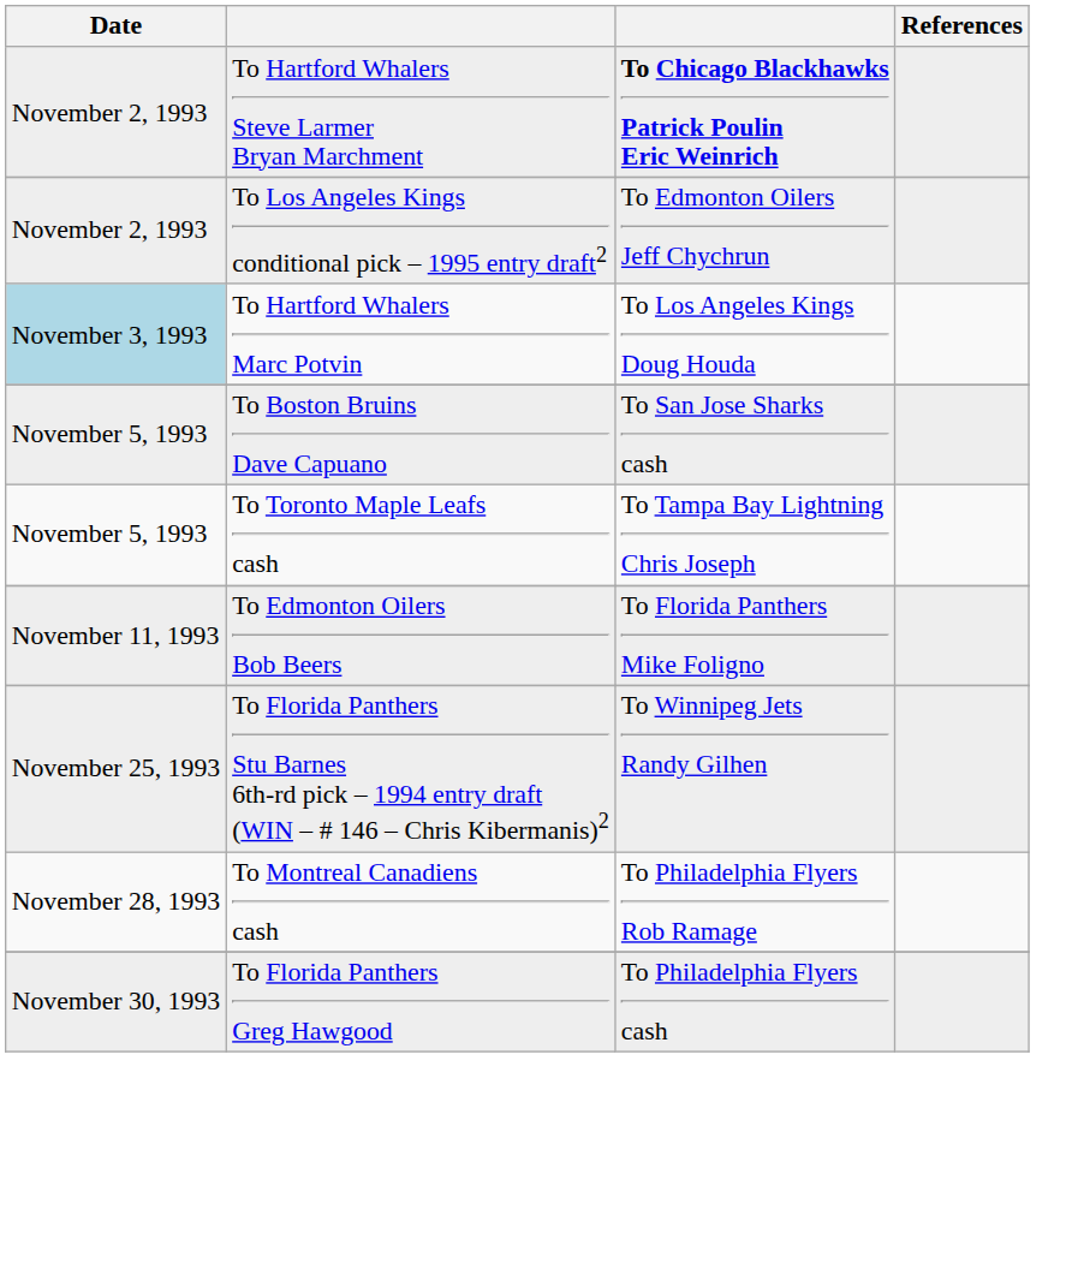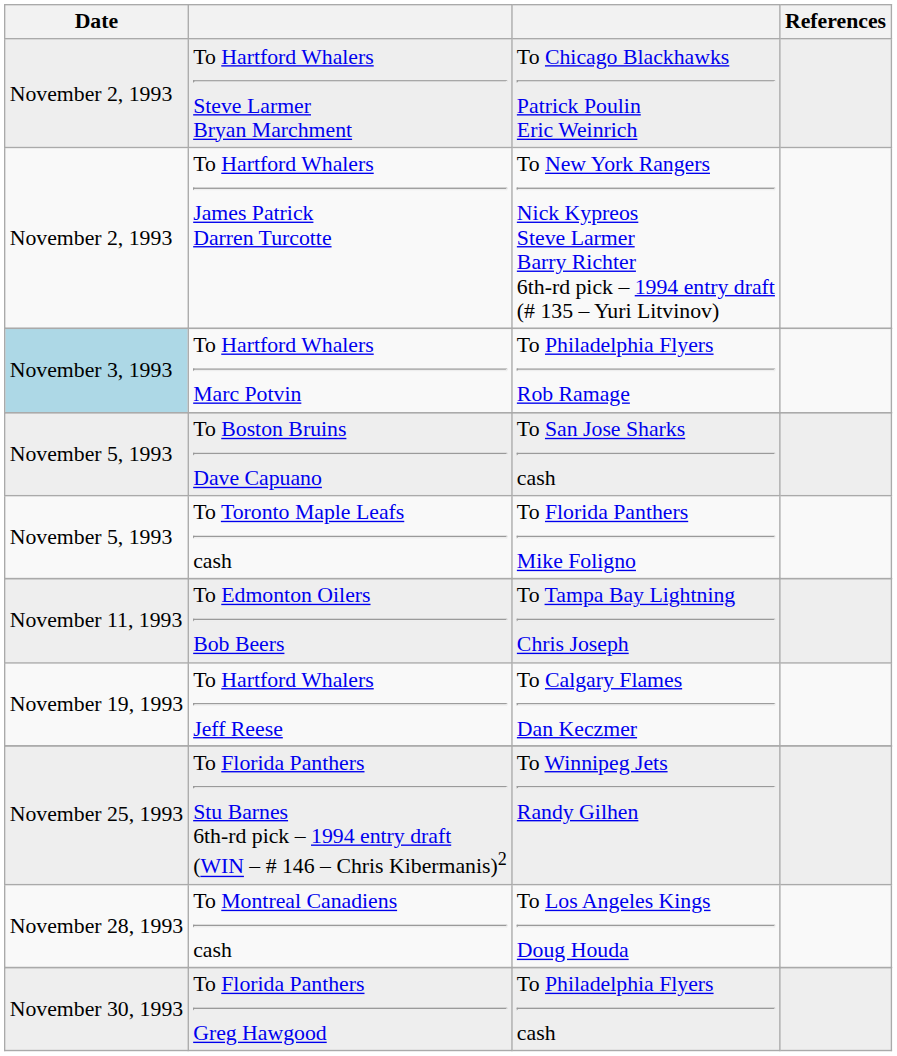 <table class="wikitable">
 <tr>
 <th>Date</th>
 <th></th>
 <th></th>
 <th>References</th>
 </tr>
 <tr bgcolor="#eeeeee">
 <td>November 2, 1993</td>
 <td valign="top">To <a href='#'>Hartford Whalers</a><hr><a href='#'>Steve Larmer</a><br><a href='#'>Bryan Marchment</a></td>
-<td valign="top"><strong>To <a href='#'>Chicago Blackhawks</a><hr><a href='#'>Patrick Poulin</a><br><a href='#'>Eric Weinrich</a></strong></td>
+<td valign="top">To <a href='#'>Chicago Blackhawks</a><hr><a href='#'>Patrick Poulin</a><br><a href='#'>Eric Weinrich</a></td>
+<td></td>
+</tr>
+<tr>
+<td>November 2, 1993</td>
+<td valign="top">To <a href='#'>Hartford Whalers</a><hr><a href='#'>James Patrick</a><br><a href='#'>Darren Turcotte</a></td>
+<td valign="top">To <a href='#'>New York Rangers</a><hr><a href='#'>Nick Kypreos</a><br><a href='#'>Steve Larmer</a><br><a href='#'>Barry Richter</a><br>6th-rd pick – <a href='#'>1994 entry draft</a><br>(# 135 – Yuri Litvinov)</td>
 <td></td>
 </tr>
 <tr>
 </tr>
-<tr bgcolor="#eeeeee">
-<td>November 2, 1993</td>
-<td valign="top">To <a href='#'>Los Angeles Kings</a><hr>conditional pick – <a href='#'>1995 entry draft</a><sup>2</sup></td>
-<td valign="top">To <a href='#'>Edmonton Oilers</a><hr><a href='#'>Jeff Chychrun</a></td>
-<td></td>
-</tr>
 <tr>
 <td style="background: lightblue;">November 3, 1993</td>
 <td valign="top">To <a href='#'>Hartford Whalers</a><hr><a href='#'>Marc Potvin</a></td>
-<td valign="top">To <a href='#'>Los Angeles Kings</a><hr><a href='#'>Doug Houda</a></td>
+<td valign="top">To <a href='#'>Philadelphia Flyers</a><hr><a href='#'>Rob Ramage</a></td>
 <td></td>
 </tr>
 <tr>
 </tr>
 <tr bgcolor="#eeeeee">
 <td>November 5, 1993</td>
 <td valign="top">To <a href='#'>Boston Bruins</a><hr><a href='#'>Dave Capuano</a></td>
 <td valign="top">To <a href='#'>San Jose Sharks</a><hr>cash</td>
 <td></td>
 </tr>
 <tr>
 <td>November 5, 1993</td>
 <td valign="top">To <a href='#'>Toronto Maple Leafs</a><hr>cash</td>
-<td valign="top">To <a href='#'>Tampa Bay Lightning</a><hr><a href='#'>Chris Joseph</a></td>
+<td valign="top">To <a href='#'>Florida Panthers</a><hr><a href='#'>Mike Foligno</a></td>
 <td></td>
 </tr>
 <tr>
 </tr>
 <tr bgcolor="#eeeeee">
 <td>November 11, 1993</td>
 <td valign="top">To <a href='#'>Edmonton Oilers</a><hr><a href='#'>Bob Beers</a></td>
-<td valign="top">To <a href='#'>Florida Panthers</a><hr><a href='#'>Mike Foligno</a></td>
+<td valign="top">To <a href='#'>Tampa Bay Lightning</a><hr><a href='#'>Chris Joseph</a></td>
+<td></td>
+</tr>
+<tr>
+<td>November 19, 1993</td>
+<td valign="top">To <a href='#'>Hartford Whalers</a><hr><a href='#'>Jeff Reese</a></td>
+<td valign="top">To <a href='#'>Calgary Flames</a><hr><a href='#'>Dan Keczmer</a></td>
 <td></td>
 </tr>
 <tr>
 </tr>
 <tr bgcolor="#eeeeee">
 <td>November 25, 1993</td>
 <td valign="top">To <a href='#'>Florida Panthers</a><hr><a href='#'>Stu Barnes</a><br>6th-rd pick – <a href='#'>1994 entry draft</a><br>(<a href='#'>WIN</a> – # 146 – Chris Kibermanis)<sup>2</sup></td>
 <td valign="top">To <a href='#'>Winnipeg Jets</a><hr><a href='#'>Randy Gilhen</a></td>
 <td></td>
 </tr>
 <tr>
 <td>November 28, 1993</td>
 <td valign="top">To <a href='#'>Montreal Canadiens</a><hr>cash</td>
-<td valign="top">To <a href='#'>Philadelphia Flyers</a><hr><a href='#'>Rob Ramage</a></td>
+<td valign="top">To <a href='#'>Los Angeles Kings</a><hr><a href='#'>Doug Houda</a></td>
 <td></td>
 </tr>
 <tr>
 </tr>
 <tr bgcolor="#eeeeee">
 <td>November 30, 1993</td>
 <td valign="top">To <a href='#'>Florida Panthers</a><hr><a href='#'>Greg Hawgood</a></td>
 <td valign="top">To <a href='#'>Philadelphia Flyers</a><hr>cash</td>
 <td></td>
 </tr>
 </table>
